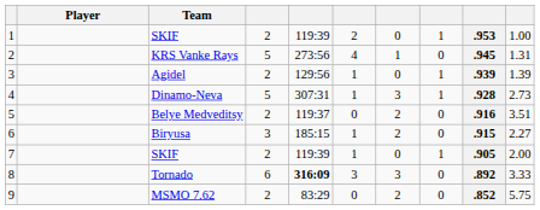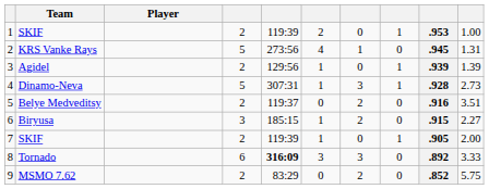 <table class="wikitable sortable" style="text-align: center">
 <tr>
 <th></th>
+<th>Team</th>
 <th style="width: 10em;">Player</th>
-<th>Team</th>
 <th style="width: 3em;"></th>
 <th style="width: 3em;"></th>
 <th style="width: 3em;"></th>
 <th style="width: 3em;"></th>
 <th style="width: 3em;"></th>
 <th style="width: 3em;"></th>
 <th></th>
 </tr>
 <tr>
 <td>1</td>
+<td style="text-align:left;"><a href='#'>SKIF</a></td>
 <td style="text-align:left;"></td>
-<td style="text-align:left;"><a href='#'>SKIF</a></td>
 <td>2</td>
 <td style="text-align:right;">119:39</td>
 <td>2</td>
 <td>0</td>
 <td>1</td>
 <th>.953</th>
 <td>1.00</td>
 </tr>
 <tr>
 <td>2</td>
+<td style="text-align:left;"><a href='#'>KRS Vanke Rays</a></td>
 <td style="text-align:left;"></td>
-<td style="text-align:left;"><a href='#'>KRS Vanke Rays</a></td>
 <td>5</td>
 <td style="text-align:right;">273:56</td>
 <td>4</td>
 <td>1</td>
 <td>0</td>
 <th>.945</th>
 <td>1.31</td>
 </tr>
 <tr>
 <td>3</td>
+<td style="text-align:left;"><a href='#'>Agidel</a></td>
 <td style="text-align:left;"></td>
-<td style="text-align:left;"><a href='#'>Agidel</a></td>
 <td>2</td>
 <td style="text-align:right;">129:56</td>
 <td>1</td>
 <td>0</td>
 <td>1</td>
 <th>.939</th>
 <td>1.39</td>
 </tr>
 <tr>
 <td>4</td>
+<td style="text-align:left;"><a href='#'>Dinamo-Neva</a></td>
 <td style="text-align:left;"></td>
-<td style="text-align:left;"><a href='#'>Dinamo-Neva</a></td>
 <td>5</td>
 <td style="text-align:right;">307:31</td>
 <td>1</td>
 <td>3</td>
 <td>1</td>
 <th>.928</th>
 <td>2.73</td>
 </tr>
 <tr>
 <td>5</td>
+<td style="text-align:left;"><a href='#'>Belye Medveditsy</a></td>
 <td style="text-align:left;"></td>
-<td style="text-align:left;"><a href='#'>Belye Medveditsy</a></td>
 <td>2</td>
 <td style="text-align:right;">119:37</td>
 <td>0</td>
 <td>2</td>
 <td>0</td>
 <th>.916</th>
 <td>3.51</td>
 </tr>
 <tr>
 <td>6</td>
+<td style="text-align:left;"><a href='#'>Biryusa</a></td>
 <td style="text-align:left;"></td>
-<td style="text-align:left;"><a href='#'>Biryusa</a></td>
 <td>3</td>
 <td style="text-align:right;">185:15</td>
 <td>1</td>
 <td>2</td>
 <td>0</td>
 <th>.915</th>
 <td>2.27</td>
 </tr>
 <tr>
 <td>7</td>
+<td style="text-align:left;"><a href='#'>SKIF</a></td>
 <td style="text-align:left;"></td>
-<td style="text-align:left;"><a href='#'>SKIF</a></td>
 <td>2</td>
 <td style="text-align:right;">119:39</td>
 <td>1</td>
 <td>0</td>
 <td>1</td>
 <th>.905</th>
 <td>2.00</td>
 </tr>
 <tr>
 <td>8</td>
+<td style="text-align:left;"><a href='#'>Tornado</a></td>
 <td style="text-align:left;"></td>
-<td style="text-align:left;"><a href='#'>Tornado</a></td>
 <td>6</td>
 <td style="text-align:right;"><strong>316:09</strong></td>
 <td>3</td>
 <td>3</td>
 <td>0</td>
 <th>.892</th>
 <td>3.33</td>
 </tr>
 <tr>
 <td>9</td>
+<td style="text-align:left;"><a href='#'>MSMO 7.62</a></td>
 <td style="text-align:left;"></td>
-<td style="text-align:left;"><a href='#'>MSMO 7.62</a></td>
 <td>2</td>
 <td style="text-align:right;">83:29</td>
 <td>0</td>
 <td>2</td>
 <td>0</td>
 <th>.852</th>
 <td>5.75</td>
 </tr>
 </table>
